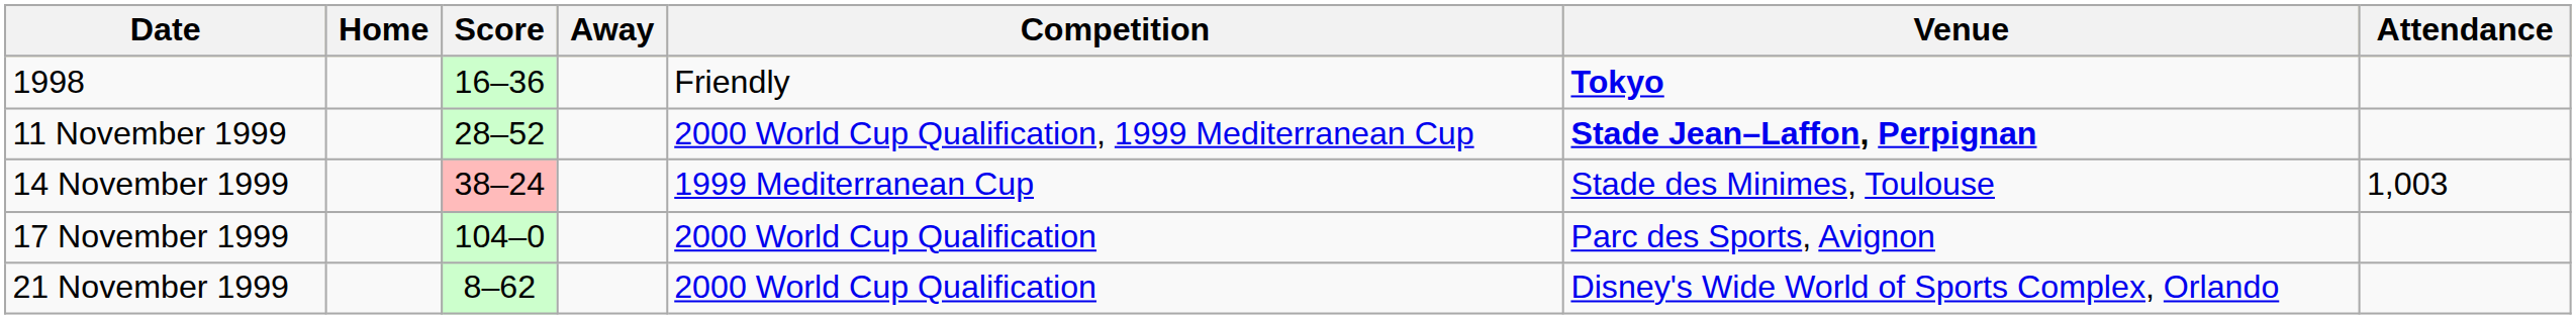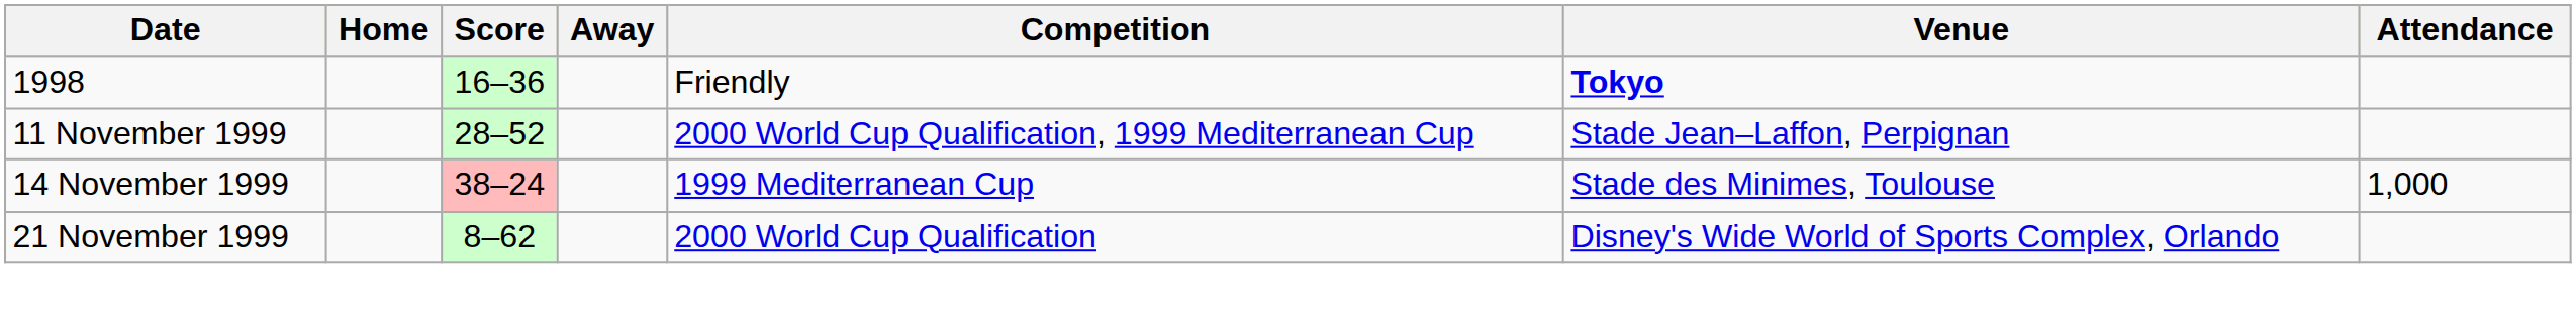 <table class="wikitable" width=100%>
 <tr bgcolor=#bdb76b>
 <th>Date</th>
 <th>Home</th>
 <th>Score</th>
 <th>Away</th>
 <th>Competition</th>
 <th>Venue</th>
 <th>Attendance</th>
 </tr>
 <tr>
 <td>1998</td>
 <td></td>
 <td style="text-align: center; background: #CCFFCC;">16–36</td>
 <td></td>
 <td>Friendly</td>
 <td><strong> <a href='#'>Tokyo</a></strong></td>
 <td></td>
 </tr>
 <tr>
 <td>11 November 1999</td>
 <td></td>
 <td style="text-align: center; background: #CCFFCC;">28–52</td>
 <td></td>
 <td><a href='#'>2000 World Cup Qualification</a>, <a href='#'>1999 Mediterranean Cup</a></td>
-<td><strong> <a href='#'>Stade Jean–Laffon</a>, <a href='#'>Perpignan</a></strong></td>
+<td> <a href='#'>Stade Jean–Laffon</a>, <a href='#'>Perpignan</a></td>
 <td></td>
 </tr>
 <tr>
 <td>14 November 1999</td>
 <td></td>
 <td style="text-align: center; background: #FFBBBB;">38–24</td>
 <td></td>
 <td><a href='#'>1999 Mediterranean Cup</a></td>
 <td> <a href='#'>Stade des Minimes</a>, <a href='#'>Toulouse</a></td>
-<td>1,003</td>
-</tr>
-<tr>
-<td>17 November 1999</td>
-<td></td>
-<td style="text-align: center; background: #CCFFCC;">104–0</td>
-<td></td>
-<td><a href='#'>2000 World Cup Qualification</a></td>
-<td> <a href='#'>Parc des Sports</a>, <a href='#'>Avignon</a></td>
-<td></td>
+<td>1,000</td>
 </tr>
 <tr>
 <td>21 November 1999</td>
 <td></td>
 <td style="text-align: center; background: #CCFFCC;">8–62</td>
 <td></td>
 <td><a href='#'>2000 World Cup Qualification</a></td>
 <td> <a href='#'>Disney's Wide World of Sports Complex</a>, <a href='#'>Orlando</a></td>
 <td></td>
 </tr>
 </table>
